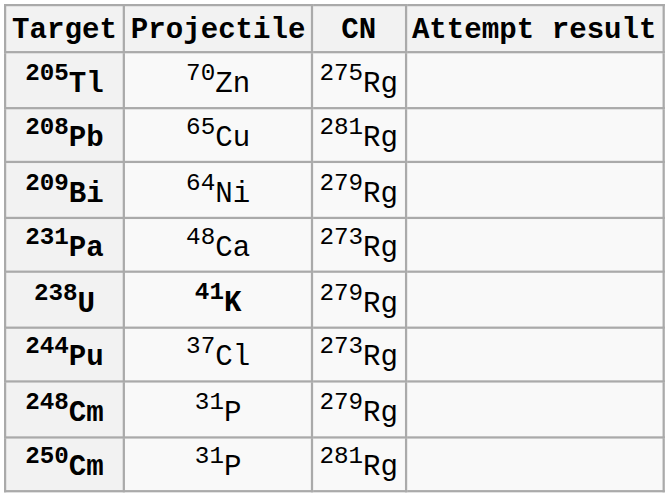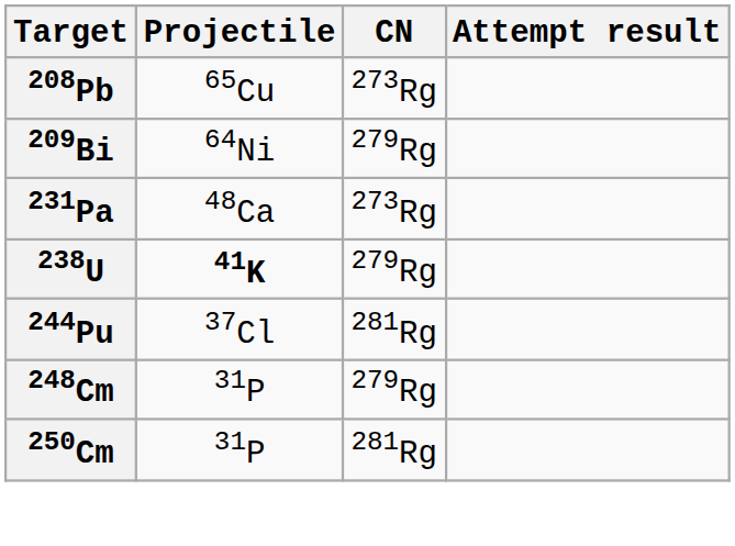 <table class="wikitable" style="text-align:center">
 <tr>
 <th>Target</th>
 <th>Projectile</th>
 <th>CN</th>
 <th>Attempt result</th>
 </tr>
 <tr>
-<th><sup>205</sup>Tl</th>
-<td><sup>70</sup>Zn</td>
-<td><sup>275</sup>Rg</td>
-<td></td>
-</tr>
-<tr>
 <th><sup>208</sup>Pb</th>
 <td><sup>65</sup>Cu</td>
-<td><sup>281</sup>Rg</td>
+<td><sup>273</sup>Rg</td>
 <td></td>
 </tr>
 <tr>
 <th><sup>209</sup>Bi</th>
 <td><sup>64</sup>Ni</td>
 <td><sup>279</sup>Rg</td>
 <td></td>
 </tr>
 <tr>
 <th><sup>231</sup>Pa</th>
 <td><sup>48</sup>Ca</td>
 <td><sup>273</sup>Rg</td>
 <td></td>
 </tr>
 <tr>
 <th><sup>238</sup>U</th>
 <td><strong><sup>41</sup>K</strong></td>
 <td><sup>279</sup>Rg</td>
 <td></td>
 </tr>
 <tr>
 <th><sup>244</sup>Pu</th>
 <td><sup>37</sup>Cl</td>
-<td><sup>273</sup>Rg</td>
+<td><sup>281</sup>Rg</td>
 <td></td>
 </tr>
 <tr>
 <th><sup>248</sup>Cm</th>
 <td><sup>31</sup>P</td>
 <td><sup>279</sup>Rg</td>
 <td></td>
 </tr>
 <tr>
 <th><sup>250</sup>Cm</th>
 <td><sup>31</sup>P</td>
 <td><sup>281</sup>Rg</td>
 <td></td>
 </tr>
 </table>
